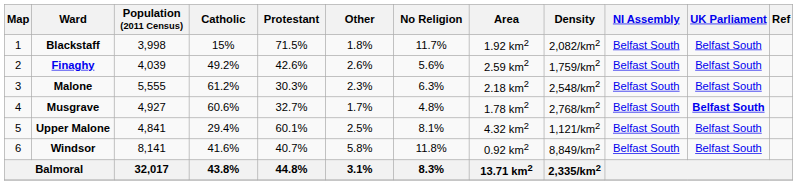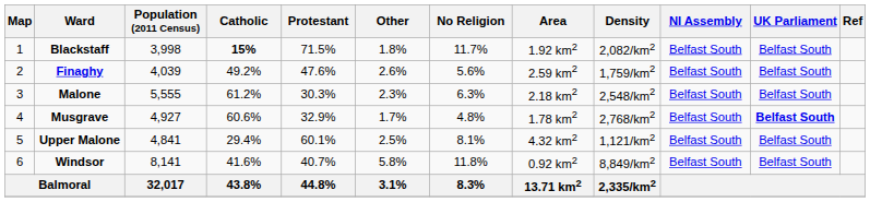 <table class="wikitable sortable" style="text-align:center">
 <tr>
 <th class="unsortable">Map</th>
 <th width = 110px>Ward</th>
 <th width = 100px>Population <br> <small>(2011 Census)</small></th>
 <th width = 90px>Catholic</th>
 <th width = 90px>Protestant</th>
 <th width = 90px>Other</th>
 <th width = 100px>No Religion</th>
 <th width = 100 px>Area</th>
 <th width = 80px>Density</th>
 <th class="unsortable" width = 110px><a href='#'>NI Assembly</a></th>
 <th class="unsortable" width = 110px><a href='#'>UK Parliament</a></th>
 <th class="unsortable">Ref</th>
 </tr>
 <tr>
 <td>1</td>
 <td><strong>Blackstaff</strong></td>
 <td>3,998</td>
-<td>15%</td>
+<td><strong>15%</strong></td>
 <td>71.5%</td>
 <td>1.8%</td>
 <td>11.7%</td>
 <td>1.92 km<sup>2</sup></td>
 <td>2,082/km<sup>2</sup></td>
 <td><a href='#'>Belfast South</a></td>
 <td><a href='#'>Belfast South</a></td>
 <td></td>
 </tr>
 <tr>
 <td>2</td>
 <td><strong><a href='#'>Finaghy</a></strong></td>
 <td>4,039</td>
 <td>49.2%</td>
-<td>42.6%</td>
+<td>47.6%</td>
 <td>2.6%</td>
 <td>5.6%</td>
 <td>2.59 km<sup>2</sup></td>
 <td>1,759/km<sup>2</sup></td>
 <td><a href='#'>Belfast South</a></td>
 <td><a href='#'>Belfast South</a></td>
 <td></td>
 </tr>
 <tr>
 <td>3</td>
 <td><strong>Malone</strong></td>
 <td>5,555</td>
 <td>61.2%</td>
 <td>30.3%</td>
 <td>2.3%</td>
 <td>6.3%</td>
 <td>2.18 km<sup>2</sup></td>
 <td>2,548/km<sup>2</sup></td>
 <td><a href='#'>Belfast South</a></td>
 <td><a href='#'>Belfast South</a></td>
 <td></td>
 </tr>
 <tr>
 <td>4</td>
 <td><strong>Musgrave</strong></td>
 <td>4,927</td>
 <td>60.6%</td>
-<td>32.7%</td>
+<td>32.9%</td>
 <td>1.7%</td>
 <td>4.8%</td>
 <td>1.78 km<sup>2</sup></td>
 <td>2,768/km<sup>2</sup></td>
 <td><a href='#'>Belfast South</a></td>
 <td><strong><a href='#'>Belfast South</a></strong></td>
 <td></td>
 </tr>
 <tr>
 <td>5</td>
 <td><strong>Upper Malone</strong></td>
 <td>4,841</td>
 <td>29.4%</td>
 <td>60.1%</td>
 <td>2.5%</td>
 <td>8.1%</td>
 <td>4.32 km<sup>2</sup></td>
 <td>1,121/km<sup>2</sup></td>
 <td><a href='#'>Belfast South</a></td>
 <td><a href='#'>Belfast South</a></td>
 <td></td>
 </tr>
 <tr>
 <td>6</td>
 <td><strong>Windsor</strong></td>
 <td>8,141</td>
 <td>41.6%</td>
 <td>40.7%</td>
 <td>5.8%</td>
 <td>11.8%</td>
 <td>0.92 km<sup>2</sup></td>
 <td>8,849/km<sup>2</sup></td>
 <td><a href='#'>Belfast South</a></td>
 <td><a href='#'>Belfast South</a></td>
 <td></td>
 </tr>
 <tr>
 <th colspan=2><strong>Balmoral</strong></th>
 <th>32,017</th>
 <th>43.8%</th>
 <th>44.8%</th>
 <th>3.1%</th>
 <th>8.3%</th>
 <th>13.71 km<sup>2</sup></th>
 <th>2,335/km<sup>2</sup></th>
 <th colspan=3></th>
 </tr>
 <tr>
 </tr>
 </table>
